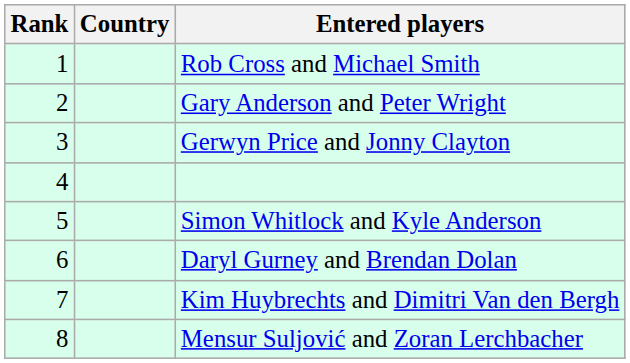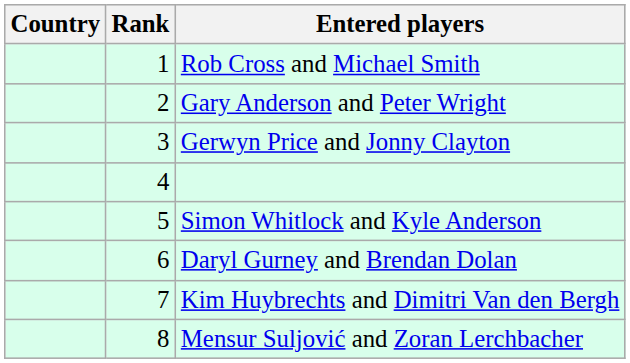 <table class="wikitable">
 <tr>
+<th>Country</th>
 <th>Rank</th>
-<th>Country</th>
 <th>Entered players</th>
 </tr>
 <tr style="background:#d8ffeb;">
+<td></td>
 <td align=right>1</td>
-<td></td>
 <td><a href='#'>Rob Cross</a> and <a href='#'>Michael Smith</a></td>
 </tr>
 <tr style="background:#d8ffeb;">
+<td></td>
 <td align=right>2</td>
-<td></td>
 <td><a href='#'>Gary Anderson</a> and <a href='#'>Peter Wright</a></td>
 </tr>
 <tr style="background:#d8ffeb;">
+<td></td>
 <td align=right>3</td>
-<td></td>
 <td><a href='#'>Gerwyn Price</a> and <a href='#'>Jonny Clayton</a></td>
 </tr>
 <tr style="background:#d8ffeb;">
+<td></td>
 <td align=right>4</td>
-<td></td>
 <td></td>
 </tr>
 <tr style="background:#d8ffeb;">
+<td></td>
 <td align=right>5</td>
-<td></td>
 <td><a href='#'>Simon Whitlock</a> and <a href='#'>Kyle Anderson</a></td>
 </tr>
 <tr style="background:#d8ffeb;">
+<td></td>
 <td align=right>6</td>
-<td></td>
 <td><a href='#'>Daryl Gurney</a> and <a href='#'>Brendan Dolan</a></td>
 </tr>
 <tr style="background:#d8ffeb;">
+<td></td>
 <td align=right>7</td>
-<td></td>
 <td><a href='#'>Kim Huybrechts</a> and <a href='#'>Dimitri Van den Bergh</a></td>
 </tr>
 <tr style="background:#d8ffeb;">
+<td></td>
 <td align=right>8</td>
-<td></td>
 <td><a href='#'>Mensur Suljović</a> and <a href='#'>Zoran Lerchbacher</a></td>
 </tr>
 </table>
